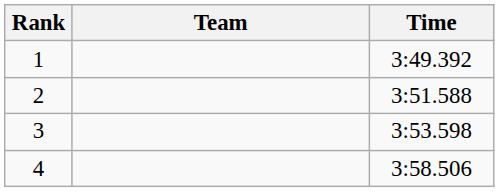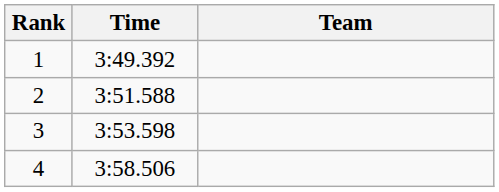 <table class=wikitable style="text-align:center">
 <tr>
 <th width=40>Rank</th>
+<th width=80>Time</th>
 <th width=200>Team</th>
-<th width=80>Time</th>
 </tr>
 <tr>
 <td>1</td>
+<td>3:49.392</td>
 <td align=left></td>
-<td>3:49.392</td>
 </tr>
 <tr>
 <td>2</td>
+<td>3:51.588</td>
 <td align=left></td>
-<td>3:51.588</td>
 </tr>
 <tr>
 <td>3</td>
+<td>3:53.598</td>
 <td align=left></td>
-<td>3:53.598</td>
 </tr>
 <tr>
 <td>4</td>
+<td>3:58.506</td>
 <td align=left></td>
-<td>3:58.506</td>
 </tr>
 </table>
